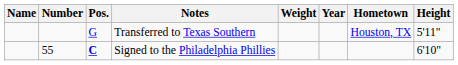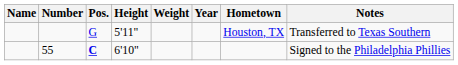 <table class="wikitable sortable" border="1">
 <tr>
 <th>Name</th>
 <th>Number</th>
 <th>Pos.</th>
-<th class="unsortable">Notes</th>
+<th>Height</th>
 <th>Weight</th>
 <th>Year</th>
 <th>Hometown</th>
-<th>Height</th>
+<th class="unsortable">Notes</th>
 </tr>
 <tr>
 <td></td>
 <td></td>
 <td><a href='#'>G</a></td>
-<td>Transferred to <a href='#'>Texas Southern</a></td>
+<td>5'11"</td>
 <td></td>
 <td></td>
 <td><a href='#'>Houston, TX</a></td>
-<td>5'11"</td>
+<td>Transferred to <a href='#'>Texas Southern</a></td>
 </tr>
 <tr>
 <td></td>
 <td>55</td>
 <td><strong><a href='#'>C</a></strong></td>
-<td>Signed to the <a href='#'>Philadelphia Phillies</a></td>
+<td>6'10"</td>
 <td></td>
 <td></td>
 <td></td>
-<td>6'10"</td>
+<td>Signed to the <a href='#'>Philadelphia Phillies</a></td>
 </tr>
 </table>
